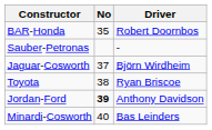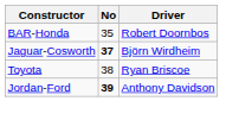 <table class="wikitable" style="font-size: 95%">
 <tr>
 <th>Constructor</th>
 <th>No</th>
 <th>Driver</th>
 </tr>
 <tr>
 <td><a href='#'>BAR</a>-<a href='#'>Honda</a></td>
 <td>35</td>
 <td> <a href='#'>Robert Doornbos</a></td>
 </tr>
 <tr>
-<td><a href='#'>Sauber</a>-<a href='#'>Petronas</a></td>
-<td></td>
-<td>-</td>
-</tr>
-<tr>
 <td><a href='#'>Jaguar</a>-<a href='#'>Cosworth</a></td>
-<td>37</td>
+<td><strong>37</strong></td>
 <td> <a href='#'>Björn Wirdheim</a></td>
 </tr>
 <tr>
 <td><a href='#'>Toyota</a></td>
 <td>38</td>
 <td> <a href='#'>Ryan Briscoe</a></td>
 </tr>
 <tr>
 <td><a href='#'>Jordan</a>-<a href='#'>Ford</a></td>
 <td><strong>39</strong></td>
 <td> <a href='#'>Anthony Davidson</a></td>
 </tr>
-<tr>
-<td><a href='#'>Minardi</a>-<a href='#'>Cosworth</a></td>
-<td>40</td>
-<td> <a href='#'>Bas Leinders</a></td>
-</tr>
 </table>
